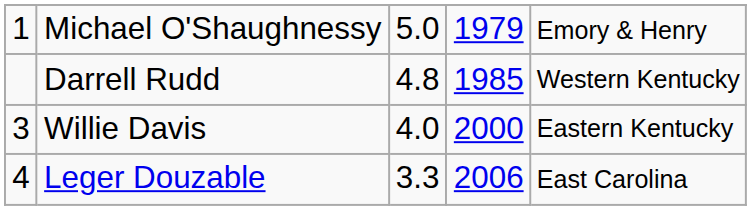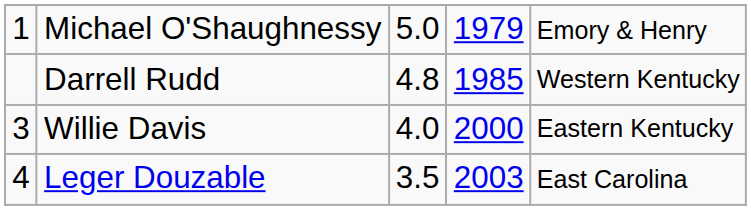 <table class="wikitable">
 <tr>
 </tr>
 <tr>
 <td>1</td>
 <td>Michael O'Shaughnessy</td>
 <td>5.0</td>
 <td><a href='#'>1979</a></td>
 <td style="font-size:80%;">Emory & Henry</td>
 </tr>
 <tr>
 <td></td>
 <td>Darrell Rudd</td>
 <td>4.8</td>
 <td><a href='#'>1985</a></td>
 <td style="font-size:80%;">Western Kentucky</td>
 </tr>
 <tr>
 <td>3</td>
 <td>Willie Davis</td>
 <td>4.0</td>
 <td><a href='#'>2000</a></td>
 <td style="font-size:80%;">Eastern Kentucky</td>
 </tr>
 <tr>
 <td>4</td>
 <td><a href='#'>Leger Douzable</a></td>
-<td>3.3</td>
-<td><a href='#'>2006</a></td>
+<td>3.5</td>
+<td><a href='#'>2003</a></td>
 <td style="font-size:80%;">East Carolina</td>
 </tr>
 </table>
